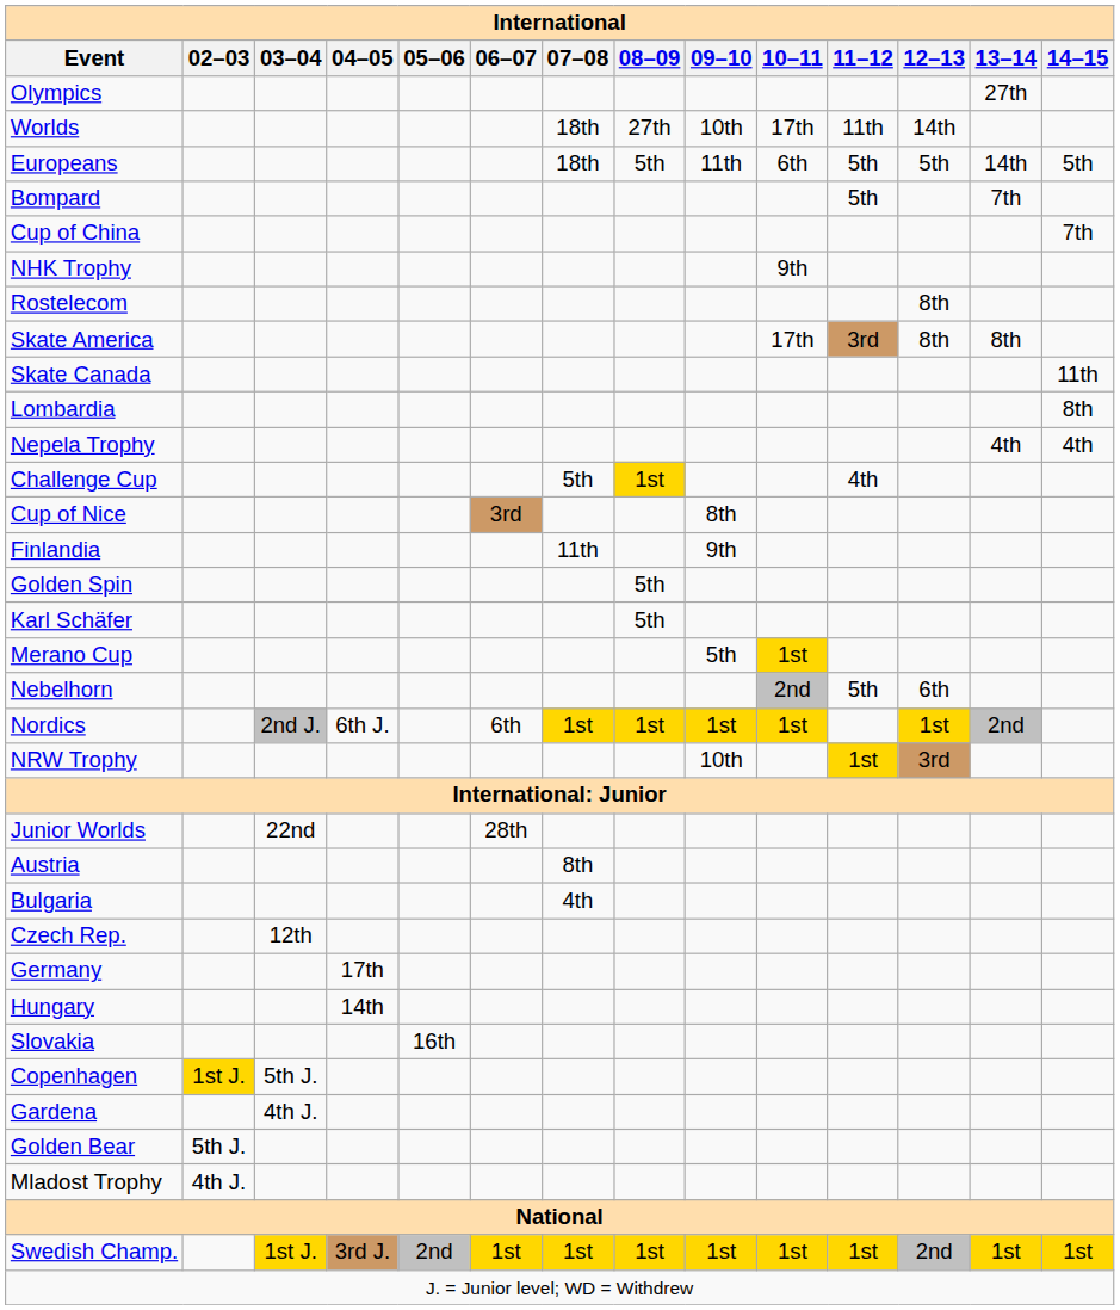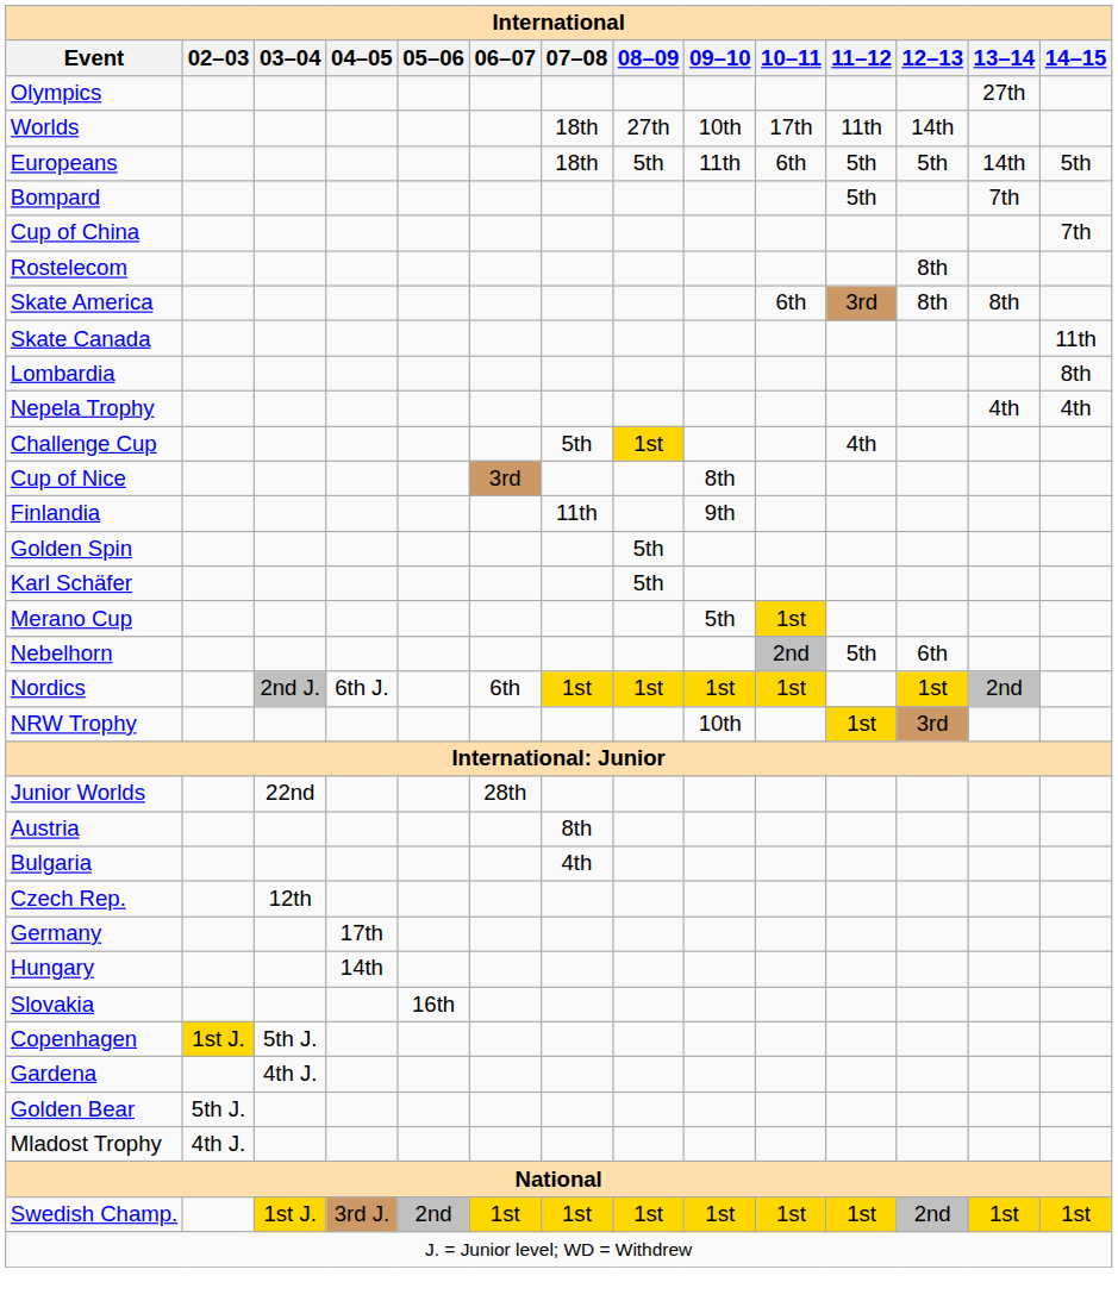 <table class="wikitable" style="text-align:center">
 <tr>
 <th style="background-color: #ffdead; " colspan=14 align=center><strong>International</strong></th>
 </tr>
 <tr>
 <th>Event</th>
 <th>02–03</th>
 <th>03–04</th>
 <th>04–05</th>
 <th>05–06</th>
 <th>06–07</th>
 <th>07–08</th>
 <th><a href='#'>08–09</a></th>
 <th><a href='#'>09–10</a></th>
 <th><a href='#'>10–11</a></th>
 <th><a href='#'>11–12</a></th>
 <th><a href='#'>12–13</a></th>
 <th><a href='#'>13–14</a></th>
 <th><a href='#'>14–15</a></th>
 </tr>
 <tr>
 <td align=left><a href='#'>Olympics</a></td>
 <td></td>
 <td></td>
 <td></td>
 <td></td>
 <td></td>
 <td></td>
 <td></td>
 <td></td>
 <td></td>
 <td></td>
 <td></td>
 <td>27th</td>
 <td></td>
 </tr>
 <tr>
 <td align=left><a href='#'>Worlds</a></td>
 <td></td>
 <td></td>
 <td></td>
 <td></td>
 <td></td>
 <td>18th</td>
 <td>27th</td>
 <td>10th</td>
 <td>17th</td>
 <td>11th</td>
 <td>14th</td>
 <td></td>
 <td></td>
 </tr>
 <tr>
 <td align=left><a href='#'>Europeans</a></td>
 <td></td>
 <td></td>
 <td></td>
 <td></td>
 <td></td>
 <td>18th</td>
 <td>5th</td>
 <td>11th</td>
 <td>6th</td>
 <td>5th</td>
 <td>5th</td>
 <td>14th</td>
 <td>5th</td>
 </tr>
 <tr>
 <td align=left> <a href='#'>Bompard</a></td>
 <td></td>
 <td></td>
 <td></td>
 <td></td>
 <td></td>
 <td></td>
 <td></td>
 <td></td>
 <td></td>
 <td>5th</td>
 <td></td>
 <td>7th</td>
 <td></td>
 </tr>
 <tr>
 <td align=left> <a href='#'>Cup of China</a></td>
 <td></td>
 <td></td>
 <td></td>
 <td></td>
 <td></td>
 <td></td>
 <td></td>
 <td></td>
 <td></td>
 <td></td>
 <td></td>
 <td></td>
 <td>7th</td>
 </tr>
 <tr>
-<td align=left> <a href='#'>NHK Trophy</a></td>
-<td></td>
-<td></td>
-<td></td>
-<td></td>
-<td></td>
-<td></td>
-<td></td>
-<td></td>
-<td>9th</td>
-<td></td>
-<td></td>
-<td></td>
-<td></td>
-</tr>
-<tr>
 <td align=left> <a href='#'>Rostelecom</a></td>
 <td></td>
 <td></td>
 <td></td>
 <td></td>
 <td></td>
 <td></td>
 <td></td>
 <td></td>
 <td></td>
 <td></td>
 <td>8th</td>
 <td></td>
 <td></td>
 </tr>
 <tr>
 <td align=left> <a href='#'>Skate America</a></td>
 <td></td>
 <td></td>
 <td></td>
 <td></td>
 <td></td>
 <td></td>
 <td></td>
 <td></td>
-<td>17th</td>
+<td>6th</td>
 <td bgcolor=cc9966>3rd</td>
 <td>8th</td>
 <td>8th</td>
 <td></td>
 </tr>
 <tr>
 <td align=left> <a href='#'>Skate Canada</a></td>
 <td></td>
 <td></td>
 <td></td>
 <td></td>
 <td></td>
 <td></td>
 <td></td>
 <td></td>
 <td></td>
 <td></td>
 <td></td>
 <td></td>
 <td>11th</td>
 </tr>
 <tr>
 <td align=left> <a href='#'>Lombardia</a></td>
 <td></td>
 <td></td>
 <td></td>
 <td></td>
 <td></td>
 <td></td>
 <td></td>
 <td></td>
 <td></td>
 <td></td>
 <td></td>
 <td></td>
 <td>8th</td>
 </tr>
 <tr>
 <td align=left> <a href='#'>Nepela Trophy</a></td>
 <td></td>
 <td></td>
 <td></td>
 <td></td>
 <td></td>
 <td></td>
 <td></td>
 <td></td>
 <td></td>
 <td></td>
 <td></td>
 <td>4th</td>
 <td>4th</td>
 </tr>
 <tr>
 <td align=left><a href='#'>Challenge Cup</a></td>
 <td></td>
 <td></td>
 <td></td>
 <td></td>
 <td></td>
 <td>5th</td>
 <td bgcolor=gold>1st</td>
 <td></td>
 <td></td>
 <td>4th</td>
 <td></td>
 <td></td>
 <td></td>
 </tr>
 <tr>
 <td align=left><a href='#'>Cup of Nice</a></td>
 <td></td>
 <td></td>
 <td></td>
 <td></td>
 <td bgcolor=cc9966>3rd</td>
 <td></td>
 <td></td>
 <td>8th</td>
 <td></td>
 <td></td>
 <td></td>
 <td></td>
 <td></td>
 </tr>
 <tr>
 <td align=left><a href='#'>Finlandia</a></td>
 <td></td>
 <td></td>
 <td></td>
 <td></td>
 <td></td>
 <td>11th</td>
 <td></td>
 <td>9th</td>
 <td></td>
 <td></td>
 <td></td>
 <td></td>
 <td></td>
 </tr>
 <tr>
 <td align=left><a href='#'>Golden Spin</a></td>
 <td></td>
 <td></td>
 <td></td>
 <td></td>
 <td></td>
 <td></td>
 <td>5th</td>
 <td></td>
 <td></td>
 <td></td>
 <td></td>
 <td></td>
 <td></td>
 </tr>
 <tr>
 <td align=left><a href='#'>Karl Schäfer</a></td>
 <td></td>
 <td></td>
 <td></td>
 <td></td>
 <td></td>
 <td></td>
 <td>5th</td>
 <td></td>
 <td></td>
 <td></td>
 <td></td>
 <td></td>
 <td></td>
 </tr>
 <tr>
 <td align=left><a href='#'>Merano Cup</a></td>
 <td></td>
 <td></td>
 <td></td>
 <td></td>
 <td></td>
 <td></td>
 <td></td>
 <td>5th</td>
 <td bgcolor=gold>1st</td>
 <td></td>
 <td></td>
 <td></td>
 <td></td>
 </tr>
 <tr>
 <td align=left><a href='#'>Nebelhorn</a></td>
 <td></td>
 <td></td>
 <td></td>
 <td></td>
 <td></td>
 <td></td>
 <td></td>
 <td></td>
 <td bgcolor=silver>2nd</td>
 <td>5th</td>
 <td>6th</td>
 <td></td>
 <td></td>
 </tr>
 <tr>
 <td align=left><a href='#'>Nordics</a></td>
 <td></td>
 <td bgcolor=silver>2nd J.</td>
 <td>6th J.</td>
 <td></td>
 <td>6th</td>
 <td bgcolor=gold>1st</td>
 <td bgcolor=gold>1st</td>
 <td bgcolor=gold>1st</td>
 <td bgcolor=gold>1st</td>
 <td></td>
 <td bgcolor=gold>1st</td>
 <td bgcolor=silver>2nd</td>
 <td></td>
 </tr>
 <tr>
 <td align=left><a href='#'>NRW Trophy</a></td>
 <td></td>
 <td></td>
 <td></td>
 <td></td>
 <td></td>
 <td></td>
 <td></td>
 <td>10th</td>
 <td></td>
 <td bgcolor=gold>1st</td>
 <td bgcolor=cc9966>3rd</td>
 <td></td>
 <td></td>
 </tr>
 <tr>
 <th style="background-color: #ffdead; " colspan=14 align=center><strong>International: Junior</strong></th>
 </tr>
 <tr>
 <td align=left><a href='#'>Junior Worlds</a></td>
 <td></td>
 <td>22nd</td>
 <td></td>
 <td></td>
 <td>28th</td>
 <td></td>
 <td></td>
 <td></td>
 <td></td>
 <td></td>
 <td></td>
 <td></td>
 <td></td>
 </tr>
 <tr>
 <td align=left> <a href='#'>Austria</a></td>
 <td></td>
 <td></td>
 <td></td>
 <td></td>
 <td></td>
 <td>8th</td>
 <td></td>
 <td></td>
 <td></td>
 <td></td>
 <td></td>
 <td></td>
 <td></td>
 </tr>
 <tr>
 <td align=left> <a href='#'>Bulgaria</a></td>
 <td></td>
 <td></td>
 <td></td>
 <td></td>
 <td></td>
 <td>4th</td>
 <td></td>
 <td></td>
 <td></td>
 <td></td>
 <td></td>
 <td></td>
 <td></td>
 </tr>
 <tr>
 <td align=left> <a href='#'>Czech Rep.</a></td>
 <td></td>
 <td>12th</td>
 <td></td>
 <td></td>
 <td></td>
 <td></td>
 <td></td>
 <td></td>
 <td></td>
 <td></td>
 <td></td>
 <td></td>
 <td></td>
 </tr>
 <tr>
 <td align=left> <a href='#'>Germany</a></td>
 <td></td>
 <td></td>
 <td>17th</td>
 <td></td>
 <td></td>
 <td></td>
 <td></td>
 <td></td>
 <td></td>
 <td></td>
 <td></td>
 <td></td>
 <td></td>
 </tr>
 <tr>
 <td align=left> <a href='#'>Hungary</a></td>
 <td></td>
 <td></td>
 <td>14th</td>
 <td></td>
 <td></td>
 <td></td>
 <td></td>
 <td></td>
 <td></td>
 <td></td>
 <td></td>
 <td></td>
 <td></td>
 </tr>
 <tr>
 <td align=left> <a href='#'>Slovakia</a></td>
 <td></td>
 <td></td>
 <td></td>
 <td>16th</td>
 <td></td>
 <td></td>
 <td></td>
 <td></td>
 <td></td>
 <td></td>
 <td></td>
 <td></td>
 <td></td>
 </tr>
 <tr>
 <td align=left><a href='#'>Copenhagen</a></td>
 <td bgcolor=gold>1st J.</td>
 <td>5th J.</td>
 <td></td>
 <td></td>
 <td></td>
 <td></td>
 <td></td>
 <td></td>
 <td></td>
 <td></td>
 <td></td>
 <td></td>
 <td></td>
 </tr>
 <tr>
 <td align=left><a href='#'>Gardena</a></td>
 <td></td>
 <td>4th J.</td>
 <td></td>
 <td></td>
 <td></td>
 <td></td>
 <td></td>
 <td></td>
 <td></td>
 <td></td>
 <td></td>
 <td></td>
 <td></td>
 </tr>
 <tr>
 <td align=left><a href='#'>Golden Bear</a></td>
 <td>5th J.</td>
 <td></td>
 <td></td>
 <td></td>
 <td></td>
 <td></td>
 <td></td>
 <td></td>
 <td></td>
 <td></td>
 <td></td>
 <td></td>
 <td></td>
 </tr>
 <tr>
 <td align=left>Mladost Trophy</td>
 <td>4th J.</td>
 <td></td>
 <td></td>
 <td></td>
 <td></td>
 <td></td>
 <td></td>
 <td></td>
 <td></td>
 <td></td>
 <td></td>
 <td></td>
 <td></td>
 </tr>
 <tr>
 <th style="background-color: #ffdead; " colspan=14 align=center><strong>National</strong></th>
 </tr>
 <tr>
 <td align=left><a href='#'>Swedish Champ.</a></td>
 <td></td>
 <td bgcolor=gold>1st J.</td>
 <td bgcolor=cc9966>3rd J.</td>
 <td bgcolor=silver>2nd</td>
 <td bgcolor=gold>1st</td>
 <td bgcolor=gold>1st</td>
 <td bgcolor=gold>1st</td>
 <td bgcolor=gold>1st</td>
 <td bgcolor=gold>1st</td>
 <td bgcolor=gold>1st</td>
 <td bgcolor=silver>2nd</td>
 <td bgcolor=gold>1st</td>
 <td bgcolor=gold>1st</td>
 </tr>
 <tr>
 <td colspan=14 align=center><small> J. = Junior level; WD = Withdrew </small></td>
 </tr>
 </table>
